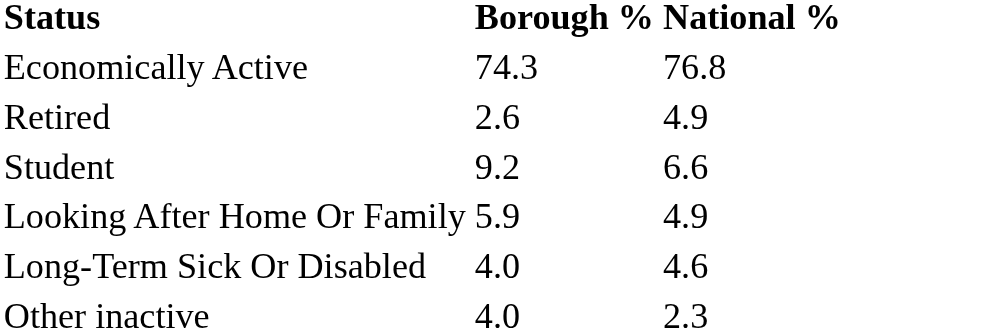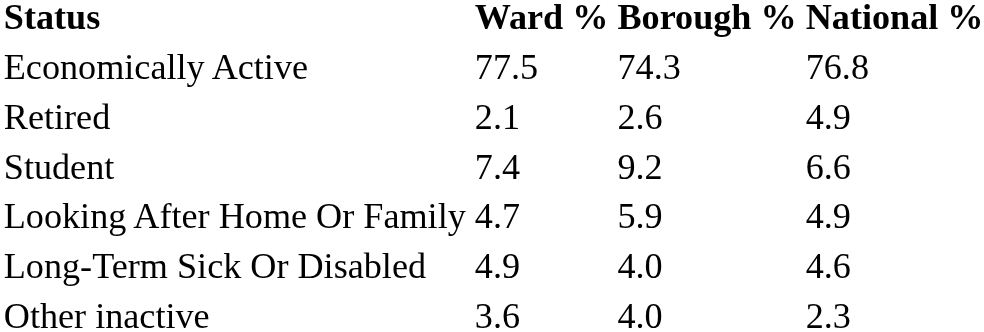 <table>
 <tr>
 <th align="left">Status</th>
+<th>Ward %</th>
 <th>Borough %</th>
 <th>National %</th>
 </tr>
 <tr>
 <td>Economically Active</td>
+<td>77.5</td>
 <td>74.3</td>
 <td>76.8</td>
 </tr>
 <tr>
 <td>Retired</td>
+<td>2.1</td>
 <td>2.6</td>
 <td>4.9</td>
 </tr>
 <tr>
 <td>Student</td>
+<td>7.4</td>
 <td>9.2</td>
 <td>6.6</td>
 </tr>
 <tr>
 <td>Looking After Home Or Family</td>
+<td>4.7</td>
 <td>5.9</td>
 <td>4.9</td>
 </tr>
 <tr>
 <td>Long-Term Sick Or Disabled</td>
+<td>4.9</td>
 <td>4.0</td>
 <td>4.6</td>
 </tr>
 <tr>
 <td>Other inactive</td>
+<td>3.6</td>
 <td>4.0</td>
 <td>2.3</td>
 </tr>
 </table>
